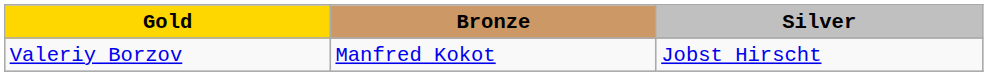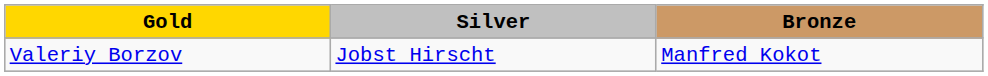 <table class="wikitable" style="text-align:left">
 <tr align="center">
 <td width=200 bgcolor=gold><strong>Gold</strong></td>
+<td width=200 bgcolor=silver><strong>Silver</strong></td>
 <td width=200 bgcolor=CC9966><strong>Bronze</strong></td>
-<td width=200 bgcolor=silver><strong>Silver</strong></td>
 </tr>
 <tr>
 <td><a href='#'>Valeriy Borzov</a><br><em></em></td>
+<td><a href='#'>Jobst Hirscht</a><br><em></em></td>
 <td><a href='#'>Manfred Kokot</a><br><em></em></td>
-<td><a href='#'>Jobst Hirscht</a><br><em></em></td>
 </tr>
 </table>
